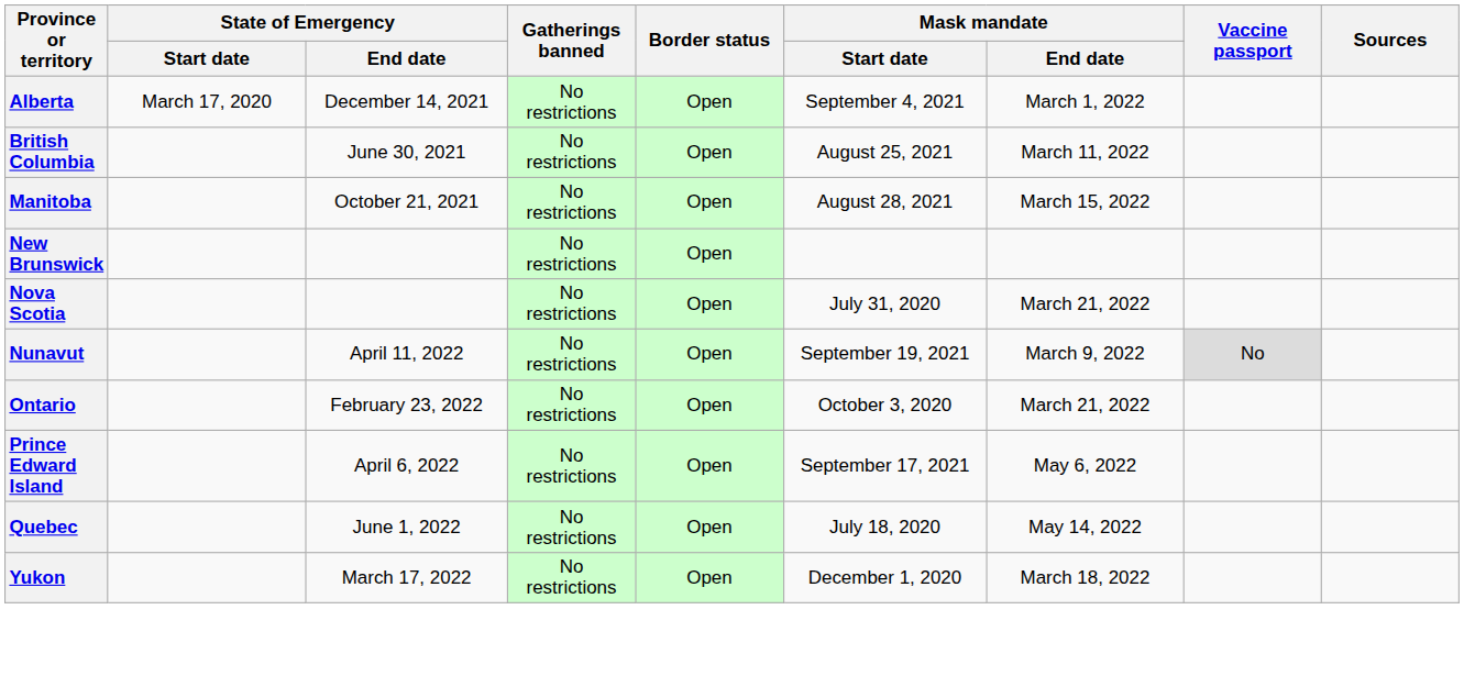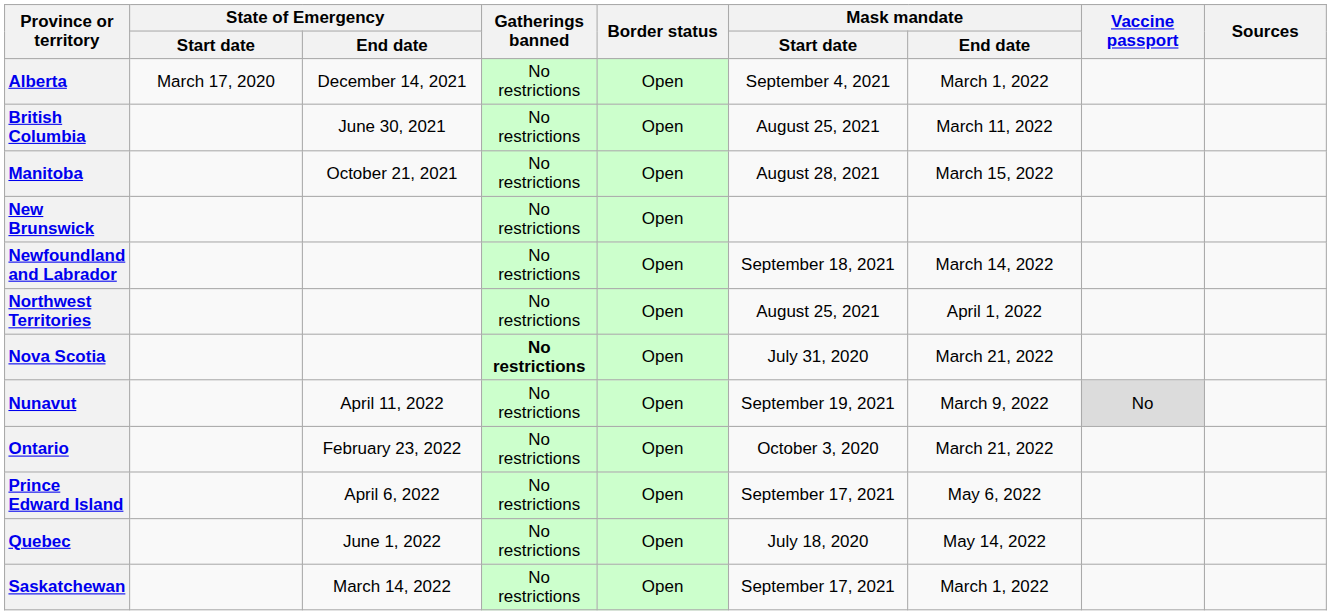 <table class="wikitable sortable" style = "text-align:center; max-width: 1280px;">
 <tr>
 <th rowspan="2">Province or territory</th>
 <th colspan="2">State of Emergency </th>
 <th style="width: 9%;" rowspan="2">Gatherings banned</th>
 <th style="width: 11%;" rowspan="2">Border status </th>
 <th colspan="2">Mask mandate </th>
 <th style="width: 10%;" rowspan="2"><a href='#'>Vaccine passport</a></th>
 <th style="width: 10%;" rowspan="2">Sources</th>
 </tr>
 <tr>
 <th style="width: 15%;">Start date</th>
 <th style="width: 15%;">End date</th>
 <th style="width: 15%;">Start date</th>
 <th style="width: 15%;">End date</th>
 </tr>
 <tr>
 <th style="text-align:left;"><span></span> <a href='#'>Alberta</a></th>
 <td>March 17, 2020</td>
 <td>December 14, 2021</td>
 <td style="background:#cfc;">No restrictions</td>
 <td style="background:#cfc;">Open</td>
 <td>September 4, 2021</td>
 <td>March 1, 2022</td>
 <td></td>
 <td></td>
 </tr>
 <tr>
 <th style="text-align:left;"><span></span> <a href='#'>British Columbia</a></th>
 <td></td>
 <td>June 30, 2021</td>
 <td style="background:#cfc;">No restrictions</td>
 <td style="background:#cfc;">Open</td>
 <td>August 25, 2021</td>
 <td>March 11, 2022</td>
 <td></td>
 <td></td>
 </tr>
 <tr>
 <th style="text-align:left;"><span></span> <a href='#'>Manitoba</a></th>
 <td></td>
 <td>October 21, 2021</td>
 <td style="background:#cfc;">No restrictions</td>
 <td style="background:#cfc;">Open</td>
 <td>August 28, 2021</td>
 <td>March 15, 2022</td>
 <td></td>
 <td></td>
 </tr>
 <tr>
 <th style="text-align:left;"><span></span> <a href='#'>New Brunswick</a></th>
 <td></td>
 <td></td>
 <td style="background:#cfc;">No restrictions</td>
 <td style="background:#cfc;">Open</td>
 <td></td>
 <td></td>
 <td></td>
 <td></td>
 </tr>
 <tr>
+<th style="text-align:left;"><span></span> <a href='#'>Newfoundland and Labrador</a></th>
+<td></td>
+<td></td>
+<td style="background:#cfc;">No restrictions</td>
+<td style="background:#cfc;">Open</td>
+<td>September 18, 2021</td>
+<td>March 14, 2022</td>
+<td></td>
+<td></td>
+</tr>
+<tr>
+<th style="text-align:left;"><span></span> <a href='#'>Northwest Territories</a></th>
+<td></td>
+<td></td>
+<td style="background:#cfc;">No restrictions</td>
+<td style="background:#cfc;">Open</td>
+<td>August 25, 2021</td>
+<td>April 1, 2022</td>
+<td></td>
+<td></td>
+</tr>
+<tr>
 <th style="text-align:left;"><span></span> <a href='#'>Nova Scotia</a></th>
 <td></td>
 <td></td>
-<td style="background:#cfc;">No restrictions</td>
+<td style="background:#cfc;"><strong>No restrictions</strong></td>
 <td style="background:#cfc;">Open</td>
 <td>July 31, 2020</td>
 <td>March 21, 2022</td>
 <td></td>
 <td></td>
 </tr>
 <tr>
 <th style="text-align:left;"><span></span> <a href='#'>Nunavut</a></th>
 <td></td>
 <td>April 11, 2022</td>
 <td style="background:#cfc;">No restrictions</td>
 <td style="background:#cfc;">Open</td>
 <td>September 19, 2021</td>
 <td>March 9, 2022</td>
 <td style="background:Gainsboro;">No</td>
 <td></td>
 </tr>
 <tr>
 <th style="text-align:left;"><span></span> <a href='#'>Ontario</a></th>
 <td></td>
 <td>February 23, 2022</td>
 <td style="background:#cfc;">No restrictions</td>
 <td style="background:#cfc;">Open</td>
 <td>October 3, 2020</td>
 <td>March 21, 2022</td>
 <td></td>
 <td></td>
 </tr>
 <tr>
 <th style="text-align:left;"><span></span> <a href='#'>Prince Edward Island</a></th>
 <td></td>
 <td>April 6, 2022</td>
 <td style="background:#cfc;">No restrictions</td>
 <td style="background:#cfc;">Open</td>
 <td>September 17, 2021</td>
 <td>May 6, 2022</td>
 <td></td>
 <td></td>
 </tr>
 <tr>
 <th style="text-align:left;"><span></span> <a href='#'>Quebec</a></th>
 <td></td>
 <td>June 1, 2022</td>
 <td style="background:#cfc;">No restrictions</td>
 <td style="background:#cfc;">Open</td>
 <td>July 18, 2020</td>
 <td>May 14, 2022</td>
 <td></td>
 <td></td>
 </tr>
 <tr>
-<th style="text-align:left;"><span></span> <a href='#'>Yukon</a></th>
+<th style="text-align:left;"><span></span> <a href='#'>Saskatchewan</a></th>
 <td></td>
-<td>March 17, 2022</td>
+<td>March 14, 2022</td>
 <td style="background:#cfc;">No restrictions</td>
 <td style="background:#cfc;">Open</td>
-<td>December 1, 2020</td>
-<td>March 18, 2022</td>
+<td>September 17, 2021</td>
+<td>March 1, 2022 </td>
 <td></td>
 <td></td>
 </tr>
 </table>
